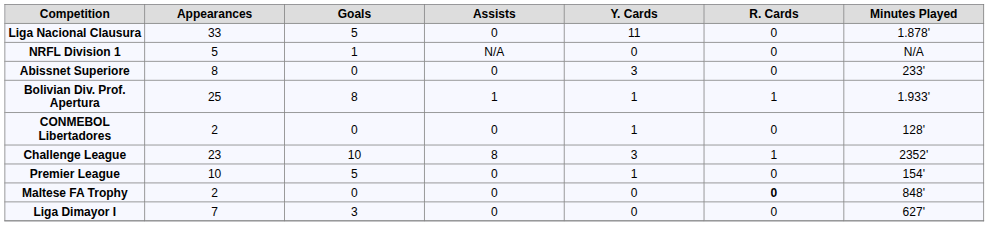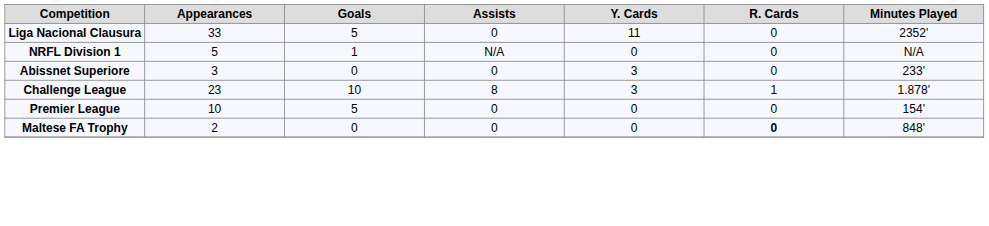 <table align="center" bgcolor="#f7f8ff" cellpadding="3" cellspacing="0" border="1" style="font-size: 95%; border: gray solid 1px; border-collapse: collapse;">
 <tr align=center style="background:#DDDDDD;color:black;">
 <th width="170">Competition</th>
 <th width="170">Appearances</th>
 <th width="170">Goals</th>
 <th width="170">Assists</th>
 <th width="170">Y. Cards</th>
 <th width="170">R. Cards</th>
 <th width="170">Minutes Played</th>
 </tr>
 <tr align=center>
 <td><strong>Liga Nacional Clausura</strong></td>
 <td>33</td>
 <td>5</td>
 <td>0</td>
 <td>11</td>
 <td>0</td>
-<td>1.878'</td>
+<td>2352'</td>
 </tr>
 <tr align=center>
 <td><strong>NRFL Division 1</strong></td>
 <td>5</td>
 <td>1</td>
 <td>N/A</td>
 <td>0</td>
 <td>0</td>
 <td>N/A</td>
 </tr>
 <tr align=center>
 <td><strong>Abissnet Superiore</strong></td>
-<td>8</td>
+<td>3</td>
 <td>0</td>
 <td>0</td>
 <td>3</td>
 <td>0</td>
 <td>233'</td>
-</tr>
-<tr align=center>
-<td><strong>Bolivian Div. Prof. Apertura </strong></td>
-<td>25</td>
-<td>8</td>
-<td>1</td>
-<td>1</td>
-<td>1</td>
-<td>1.933'</td>
-</tr>
-<tr align=center>
-<td><strong>CONMEBOL Libertadores</strong></td>
-<td>2</td>
-<td>0</td>
-<td>0</td>
-<td>1</td>
-<td>0</td>
-<td>128'</td>
 </tr>
 <tr align=center>
 <td><strong>Challenge League</strong></td>
 <td>23</td>
 <td>10</td>
 <td>8</td>
 <td>3</td>
 <td>1</td>
-<td>2352'</td>
+<td>1.878'</td>
 </tr>
 <tr align=center>
 <td><strong>Premier League</strong></td>
 <td>10</td>
 <td>5</td>
 <td>0</td>
-<td>1</td>
+<td>0</td>
 <td>0</td>
 <td>154'</td>
 </tr>
 <tr align=center>
 <td><strong>Maltese FA Trophy</strong></td>
 <td>2</td>
 <td>0</td>
 <td>0</td>
 <td>0</td>
 <td><strong>0</strong></td>
 <td>848'</td>
 </tr>
 <tr align=center>
-<td><strong>Liga Dimayor I</strong></td>
-<td>7</td>
-<td>3</td>
-<td>0</td>
-<td>0</td>
-<td>0</td>
-<td>627'</td>
-</tr>
-<tr align=center>
 </tr>
 </table>
